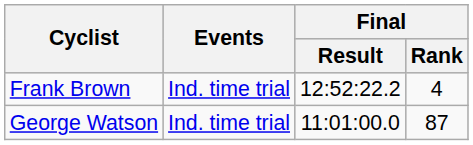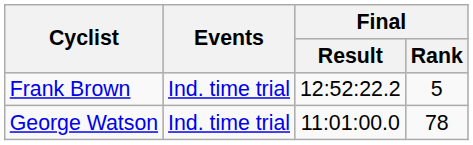 <table class=wikitable style="font-size:90%">
 <tr>
 <th rowspan="2">Cyclist</th>
 <th rowspan="2">Events</th>
 <th colspan="2">Final</th>
 </tr>
 <tr>
 <th>Result</th>
 <th>Rank</th>
 </tr>
 <tr>
 <td><a href='#'>Frank Brown</a></td>
 <td><a href='#'>Ind. time trial</a></td>
 <td align=center>12:52:22.2</td>
-<td align=center>4</td>
+<td align=center>5</td>
 </tr>
 <tr>
 <td><a href='#'>George Watson</a></td>
 <td><a href='#'>Ind. time trial</a></td>
 <td align=center>11:01:00.0</td>
-<td align=center>87</td>
+<td align=center>78</td>
 </tr>
 </table>
